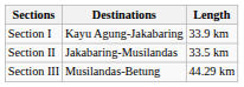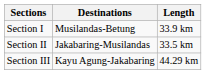 <table class="wikitable">
 <tr>
 <th>Sections</th>
 <th>Destinations</th>
 <th>Length</th>
 </tr>
 <tr>
 <td>Section I</td>
-<td>Kayu Agung-Jakabaring</td>
+<td>Musilandas-Betung</td>
 <td>33.9 km</td>
 </tr>
 <tr>
 <td>Section II</td>
 <td>Jakabaring-Musilandas</td>
 <td>33.5 km</td>
 </tr>
 <tr>
 <td>Section III</td>
-<td>Musilandas-Betung</td>
+<td>Kayu Agung-Jakabaring</td>
 <td>44.29 km</td>
 </tr>
 </table>
